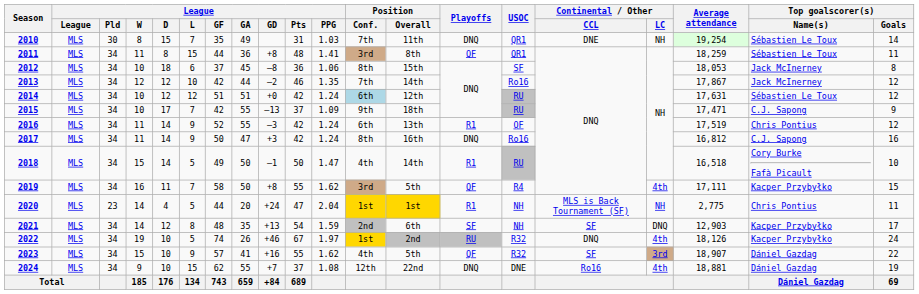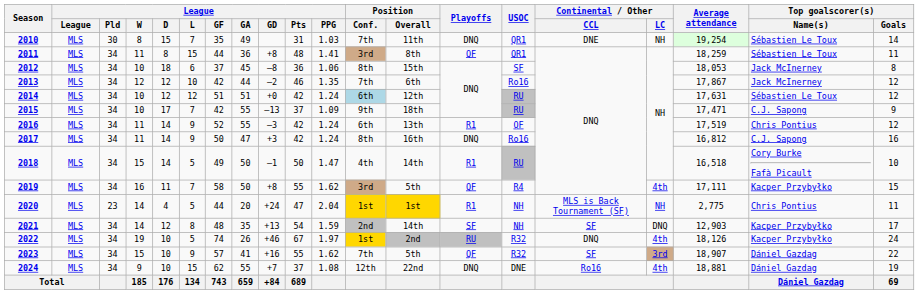 <table class="wikitable" width=100% style="font-size:90%; text-align:center;">
 <tr style="background:#f0f6ff;">
 <th rowspan=2>Season</th>
 <th colspan="10"><a href='#'>League</a></th>
 <th colspan=2>Position</th>
 <th rowspan=2><a href='#'>Playoffs</a></th>
 <th rowspan=2><a href='#'>USOC</a></th>
 <th colspan=2><a href='#'>Continental</a> / Other</th>
 <th rowspan=2><a href='#'>Average <br> attendance</a></th>
 <th colspan=2>Top goalscorer(s)</th>
 </tr>
 <tr>
 <th>League</th>
 <th>Pld</th>
 <th>W</th>
 <th>D</th>
 <th>L</th>
 <th>GF</th>
 <th>GA</th>
 <th>GD</th>
 <th>Pts</th>
 <th>PPG</th>
 <th>Conf.</th>
 <th>Overall</th>
 <th><a href='#'>CCL</a></th>
 <th><a href='#'>LC</a></th>
 <th>Name(s)</th>
 <th>Goals</th>
 </tr>
 <tr>
 <td><strong><a href='#'>2010</a></strong></td>
 <td><a href='#'>MLS</a></td>
 <td>30</td>
 <td>8</td>
 <td>15</td>
 <td>7</td>
 <td>35</td>
 <td>49</td>
 <td></td>
 <td>31</td>
 <td>1.03</td>
 <td>7th</td>
 <td>11th</td>
 <td>DNQ</td>
 <td><a href='#'>QR1</a></td>
 <td>DNE</td>
 <td>NH</td>
 <td style="background:#dfd;">19,254</td>
 <td align="left"> <a href='#'>Sébastien Le Toux</a></td>
 <td>14</td>
 </tr>
 <tr>
 <td><strong><a href='#'>2011</a></strong></td>
 <td><a href='#'>MLS</a></td>
 <td>34</td>
 <td>11</td>
 <td>8</td>
 <td>15</td>
 <td>44</td>
 <td>36</td>
 <td>+8</td>
 <td>48</td>
 <td>1.41</td>
 <td bgcolor=CFAA88>3rd</td>
 <td>8th</td>
 <td><a href='#'>QF</a></td>
 <td><a href='#'>QR1</a></td>
 <td rowspan=9>DNQ</td>
 <td rowspan=8>NH</td>
 <td>18,259</td>
 <td align="left"> <a href='#'>Sébastien Le Toux</a></td>
 <td>11</td>
 </tr>
 <tr>
 <td><strong><a href='#'>2012</a></strong></td>
 <td><a href='#'>MLS</a></td>
 <td>34</td>
 <td>10</td>
 <td>18</td>
 <td>6</td>
 <td>37</td>
 <td>45</td>
 <td>–8</td>
 <td>36</td>
 <td>1.06</td>
 <td>8th</td>
 <td>15th</td>
 <td rowspan=4>DNQ</td>
 <td><a href='#'>SF</a></td>
 <td>18,053</td>
 <td align="left"> <a href='#'>Jack McInerney</a></td>
 <td>8</td>
 </tr>
 <tr>
 <td><strong><a href='#'>2013</a></strong></td>
 <td><a href='#'>MLS</a></td>
 <td>34</td>
 <td>12</td>
 <td>12</td>
 <td>10</td>
 <td>42</td>
 <td>44</td>
 <td>–2</td>
 <td>46</td>
 <td>1.35</td>
 <td>7th</td>
-<td>14th</td>
+<td>6th</td>
 <td><a href='#'>Ro16</a></td>
 <td>17,867</td>
 <td align="left"> <a href='#'>Jack McInerney</a></td>
 <td>12</td>
 </tr>
 <tr>
 <td><strong><a href='#'>2014</a></strong></td>
 <td><a href='#'>MLS</a></td>
 <td>34</td>
 <td>10</td>
 <td>12</td>
 <td>12</td>
 <td>51</td>
 <td>51</td>
 <td>+0</td>
 <td>42</td>
 <td>1.24</td>
 <td style="background: lightblue;">6th</td>
 <td>12th</td>
 <td bgcolor=silver><a href='#'>RU</a></td>
 <td>17,631</td>
 <td align="left"> <a href='#'>Sébastien Le Toux</a></td>
 <td>12</td>
 </tr>
 <tr>
 <td><strong><a href='#'>2015</a></strong></td>
 <td><a href='#'>MLS</a></td>
 <td>34</td>
 <td>10</td>
 <td>17</td>
 <td>7</td>
 <td>42</td>
 <td>55</td>
 <td>–13</td>
 <td>37</td>
 <td>1.09</td>
 <td>9th</td>
 <td>18th</td>
 <td bgcolor=silver><a href='#'>RU</a></td>
 <td>17,471</td>
 <td align="left"> <a href='#'>C.J. Sapong</a></td>
 <td>9</td>
 </tr>
 <tr>
 <td><strong><a href='#'>2016</a></strong></td>
 <td><a href='#'>MLS</a></td>
 <td>34</td>
 <td>11</td>
 <td>14</td>
 <td>9</td>
 <td>52</td>
 <td>55</td>
 <td>–3</td>
 <td>42</td>
 <td>1.24</td>
 <td>6th</td>
 <td>13th</td>
 <td><a href='#'>R1</a></td>
 <td><a href='#'>QF</a></td>
 <td>17,519</td>
 <td align="left"> <a href='#'>Chris Pontius</a></td>
 <td>12</td>
 </tr>
 <tr>
 <td><strong><a href='#'>2017</a></strong></td>
 <td><a href='#'>MLS</a></td>
 <td>34</td>
 <td>11</td>
 <td>14</td>
 <td>9</td>
 <td>50</td>
 <td>47</td>
 <td>+3</td>
 <td>42</td>
 <td>1.24</td>
 <td>8th</td>
 <td>16th</td>
 <td>DNQ</td>
 <td><a href='#'>Ro16</a></td>
 <td>16,812</td>
 <td align="left"> <a href='#'>C.J. Sapong</a></td>
 <td>16</td>
 </tr>
 <tr>
 <td><strong><a href='#'>2018</a></strong></td>
 <td><a href='#'>MLS</a></td>
 <td>34</td>
 <td>15</td>
 <td>14</td>
 <td>5</td>
 <td>49</td>
 <td>50</td>
 <td>–1</td>
 <td>50</td>
 <td>1.47</td>
 <td>4th</td>
 <td>14th</td>
 <td><a href='#'>R1</a></td>
 <td bgcolor=silver><a href='#'>RU</a></td>
 <td>16,518</td>
 <td align="left"> <a href='#'>Cory Burke</a><hr> <a href='#'>Fafà Picault</a></td>
 <td>10</td>
 </tr>
 <tr>
 <td><strong><a href='#'>2019</a></strong></td>
 <td><a href='#'>MLS</a></td>
 <td>34</td>
 <td>16</td>
 <td>11</td>
 <td>7</td>
 <td>58</td>
 <td>50</td>
 <td>+8</td>
 <td>55</td>
 <td>1.62</td>
 <td bgcolor=CFAA88>3rd</td>
 <td>5th</td>
 <td><a href='#'>QF</a></td>
 <td><a href='#'>R4</a></td>
 <td><a href='#'>4th</a></td>
 <td>17,111</td>
 <td align="left"> <a href='#'>Kacper Przybyłko</a></td>
 <td>15</td>
 </tr>
 <tr>
 <td><strong><a href='#'>2020</a></strong></td>
 <td><a href='#'>MLS</a></td>
 <td>23</td>
 <td>14</td>
 <td>4</td>
 <td>5</td>
 <td>44</td>
 <td>20</td>
 <td>+24</td>
 <td>47</td>
 <td>2.04</td>
 <td bgcolor=gold>1st</td>
 <td bgcolor=gold>1st</td>
 <td><a href='#'>R1</a></td>
 <td><a href='#'>NH</a></td>
 <td><a href='#'>MLS is Back <br>Tournament (SF)</a></td>
 <td><a href='#'>NH</a></td>
 <td>2,775</td>
 <td align="left"> <a href='#'>Chris Pontius</a></td>
 <td>11</td>
 </tr>
 <tr>
 <td><strong><a href='#'>2021</a></strong></td>
 <td><a href='#'>MLS</a></td>
 <td>34</td>
 <td>14</td>
 <td>12</td>
 <td>8</td>
 <td>48</td>
 <td>35</td>
 <td>+13</td>
 <td>54</td>
 <td>1.59</td>
 <td bgcolor=silver>2nd</td>
-<td>6th</td>
+<td>14th</td>
 <td><a href='#'>SF</a></td>
 <td><a href='#'>NH</a></td>
 <td><a href='#'>SF</a></td>
 <td>DNQ</td>
 <td>12,903</td>
 <td align="left"> <a href='#'>Kacper Przybyłko</a></td>
 <td>17</td>
 </tr>
 <tr>
 <td><strong><a href='#'>2022</a></strong></td>
 <td><a href='#'>MLS</a></td>
 <td>34</td>
 <td>19</td>
 <td>10</td>
 <td>5</td>
 <td>74</td>
 <td>26</td>
 <td>+46</td>
 <td>67</td>
 <td>1.97</td>
 <td bgcolor=gold>1st</td>
 <td bgcolor=silver>2nd</td>
 <td bgcolor=silver><a href='#'>RU</a></td>
 <td><a href='#'>R32</a></td>
 <td>DNQ</td>
 <td><a href='#'>4th</a></td>
 <td>18,126</td>
 <td align="left"> <a href='#'>Kacper Przybyłko</a></td>
 <td>24</td>
 </tr>
 <tr>
 <td><strong><a href='#'>2023</a></strong></td>
 <td><a href='#'>MLS</a></td>
 <td>34</td>
 <td>15</td>
 <td>10</td>
 <td>9</td>
 <td>57</td>
 <td>41</td>
 <td>+16</td>
 <td>55</td>
 <td>1.62</td>
-<td>4th</td>
+<td>7th</td>
 <td>5th</td>
 <td><a href='#'>QF</a></td>
 <td><a href='#'>R32</a></td>
 <td><a href='#'>SF</a></td>
 <td style=background:#CFAA88><a href='#'>3rd</a></td>
 <td>18,907</td>
 <td align="left"> <a href='#'>Dániel Gazdag</a></td>
 <td>22</td>
 </tr>
 <tr>
 <td><strong><a href='#'>2024</a></strong></td>
 <td><a href='#'>MLS</a></td>
 <td>34</td>
 <td>9</td>
 <td>10</td>
 <td>15</td>
 <td>62</td>
 <td>55</td>
 <td>+7</td>
 <td>37</td>
 <td>1.08</td>
 <td>12th</td>
 <td>22nd</td>
 <td>DNQ</td>
 <td>DNE</td>
 <td><a href='#'>Ro16</a></td>
 <td><a href='#'>4th</a></td>
 <td>18,881</td>
 <td align="left"> <a href='#'>Dániel Gazdag</a></td>
 <td>19</td>
 </tr>
 <tr>
 <th colspan="2">Total</th>
 <th> </th>
 <th>185 </th>
 <th>176 </th>
 <th>134 </th>
 <th>743 </th>
 <th>659 </th>
 <th>+84 </th>
 <th>689 </th>
 <th> </th>
 <th></th>
 <th></th>
 <th></th>
 <th></th>
 <th colspan="2"></th>
 <th></th>
 <th align="left"> <a href='#'>Dániel Gazdag</a> </th>
 <th>69 </th>
 </tr>
 </table>
